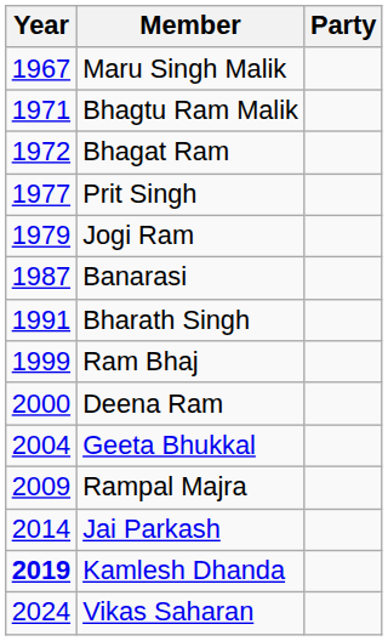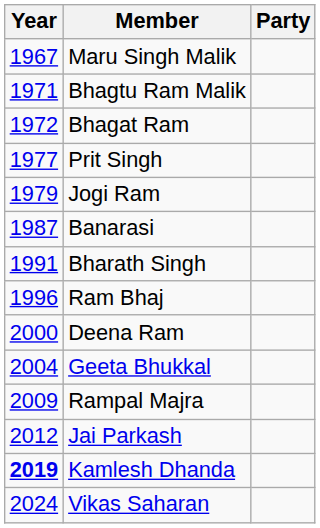 <table class="wikitable">
 <tr>
 <th>Year</th>
 <th>Member</th>
 <th colspan="2">Party</th>
 </tr>
 <tr>
 <td><a href='#'>1967</a></td>
 <td>Maru Singh Malik</td>
 <td></td>
 </tr>
 <tr>
 <td><a href='#'>1971</a></td>
 <td>Bhagtu Ram Malik</td>
 <td></td>
 </tr>
 <tr>
 <td><a href='#'>1972</a></td>
 <td>Bhagat Ram</td>
 <td></td>
 </tr>
 <tr>
 <td><a href='#'>1977</a></td>
 <td>Prit Singh</td>
 <td></td>
 </tr>
 <tr>
 <td><a href='#'>1979</a></td>
 <td>Jogi Ram</td>
 <td></td>
 </tr>
 <tr>
 <td><a href='#'>1987</a></td>
 <td>Banarasi</td>
 </tr>
 <tr>
 <td><a href='#'>1991</a></td>
 <td>Bharath Singh</td>
 <td></td>
 </tr>
 <tr>
-<td><a href='#'>1999</a></td>
+<td><a href='#'>1996</a></td>
 <td>Ram Bhaj</td>
 <td></td>
 </tr>
 <tr>
 <td><a href='#'>2000</a></td>
 <td>Deena Ram</td>
 <td></td>
 </tr>
 <tr>
 <td><a href='#'>2004</a></td>
 <td><a href='#'>Geeta Bhukkal</a></td>
 <td></td>
 </tr>
 <tr>
 <td><a href='#'>2009</a></td>
 <td>Rampal Majra</td>
 <td></td>
 </tr>
 <tr>
-<td><a href='#'>2014</a></td>
+<td><a href='#'>2012</a></td>
 <td><a href='#'>Jai Parkash</a></td>
 <td></td>
 </tr>
 <tr>
 <td><strong><a href='#'>2019</a></strong></td>
 <td><a href='#'>Kamlesh Dhanda</a></td>
 <td></td>
 </tr>
 <tr>
 <td><a href='#'>2024</a></td>
 <td><a href='#'>Vikas Saharan</a></td>
 <td></td>
 </tr>
 </table>
